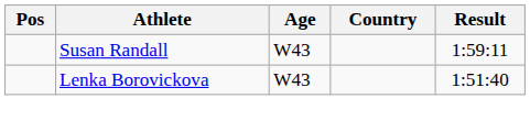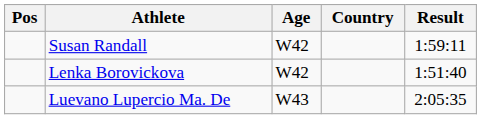 <table class="wikitable"  style="text-align:center; width:50%;">
 <tr>
 <th>Pos</th>
 <th>Athlete</th>
 <th>Age</th>
 <th>Country</th>
 <th>Result</th>
 </tr>
 <tr>
 <td align=center></td>
 <td align=left><a href='#'>Susan Randall</a></td>
-<td align=left>W43</td>
+<td align=left>W42</td>
 <td align=left></td>
 <td>1:59:11</td>
 </tr>
 <tr>
 <td align=center></td>
 <td align=left><a href='#'>Lenka Borovickova</a></td>
-<td align=left>W43</td>
+<td align=left>W42</td>
 <td align=left></td>
 <td>1:51:40</td>
 </tr>
+<tr>
+<td align=center></td>
+<td align=left><a href='#'>Luevano Lupercio Ma. De</a></td>
+<td align=left>W43</td>
+<td align=left></td>
+<td>2:05:35</td>
+</tr>
 </table>
